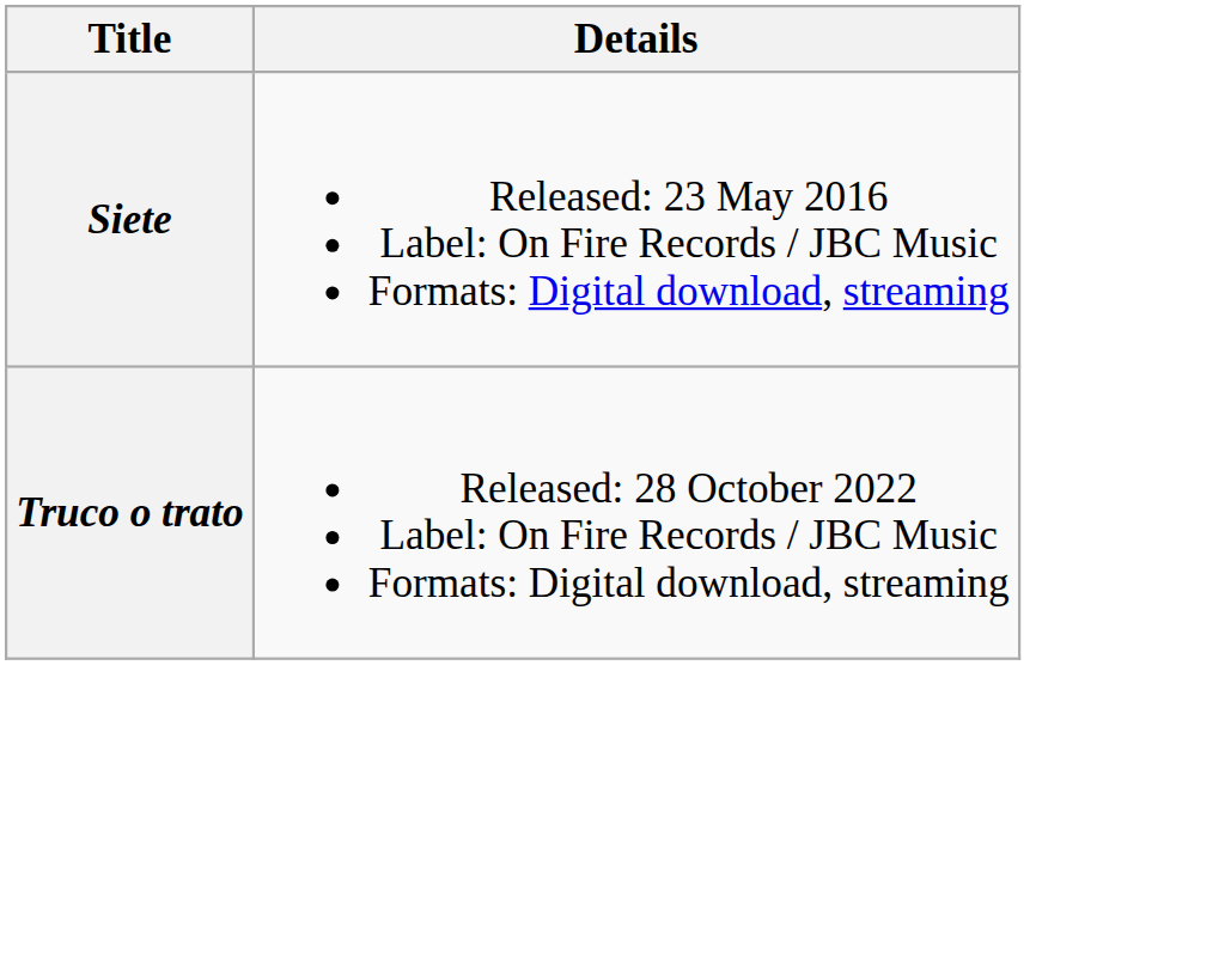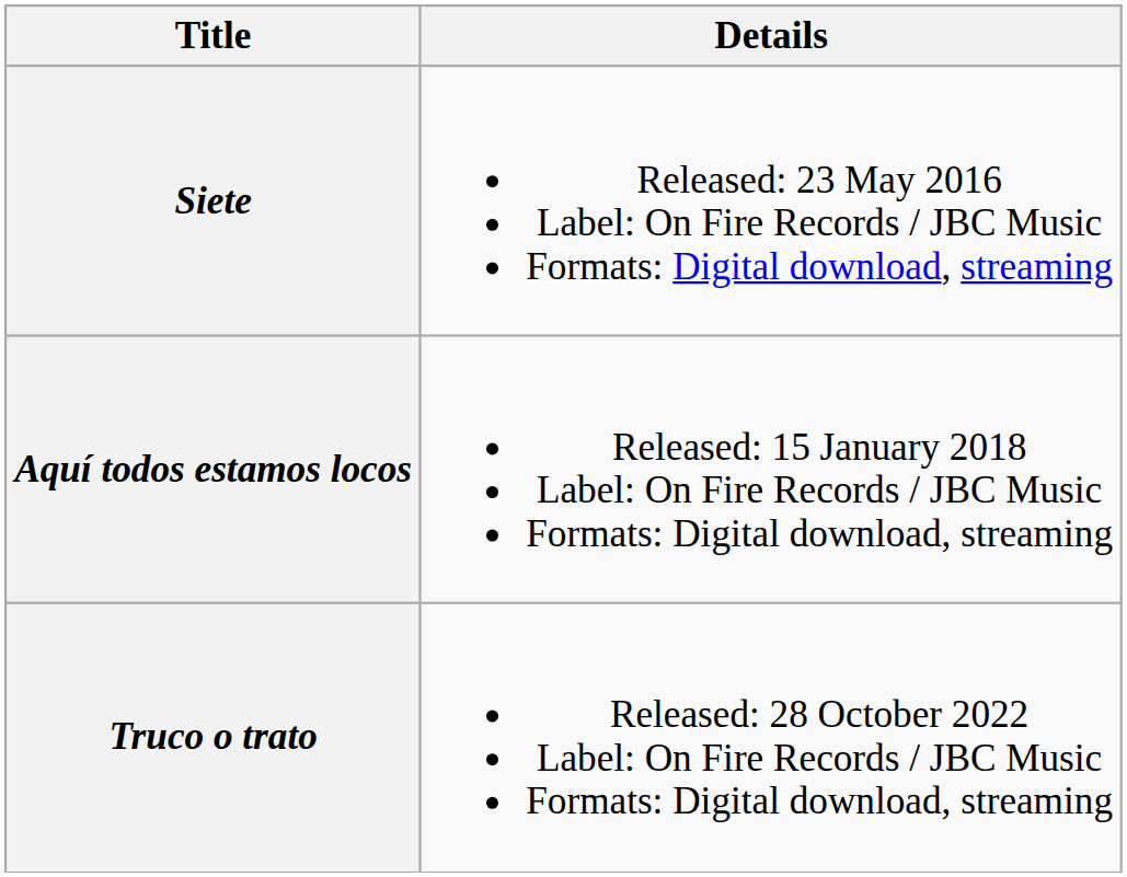 <table class="wikitable plainrowheaders" style="text-align:center;" border="1">
 <tr>
 <th scope="col">Title</th>
 <th scope="col">Details</th>
 </tr>
 <tr>
 <th scope="row"><em>Siete</em></th>
 <td><br><ul><li>Released: 23 May 2016</li><li>Label: On Fire Records / JBC Music</li><li>Formats: <a href='#'>Digital download</a>, <a href='#'>streaming</a></li></ul></td>
 </tr>
 <tr>
+<th scope="row"><em>Aquí todos estamos locos</em></th>
+<td><br><ul><li>Released: 15 January 2018</li><li>Label: On Fire Records / JBC Music</li><li>Formats: Digital download, streaming</li></ul></td>
+</tr>
+<tr>
 <th scope="row"><em>Truco o trato</em></th>
 <td><br><ul><li>Released: 28 October 2022</li><li>Label: On Fire Records / JBC Music</li><li>Formats: Digital download, streaming</li></ul></td>
 </tr>
 </table>
